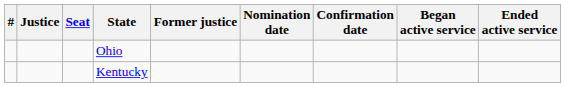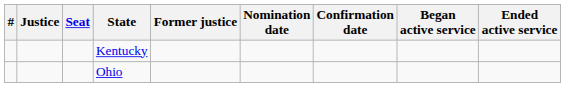 <table class="sortable wikitable">
 <tr bgcolor="#ececec">
 <th>#</th>
 <th>Justice</th>
 <th><a href='#'>Seat</a></th>
 <th>State</th>
 <th>Former justice</th>
 <th>Nomination<br>date</th>
 <th>Confirmation<br>date</th>
 <th>Began<br>active service</th>
 <th>Ended<br>active service</th>
 </tr>
 <tr>
 <td></td>
 <td></td>
 <td align="center"></td>
-<td><a href='#'>Ohio</a></td>
+<td><a href='#'>Kentucky</a></td>
 <td></td>
 <td></td>
 <td></td>
 <td></td>
 <td></td>
 </tr>
 <tr>
 <td></td>
 <td></td>
 <td align="center"></td>
-<td><a href='#'>Kentucky</a></td>
+<td><a href='#'>Ohio</a></td>
 <td></td>
 <td></td>
 <td></td>
 <td></td>
 <td></td>
 </tr>
 </table>
